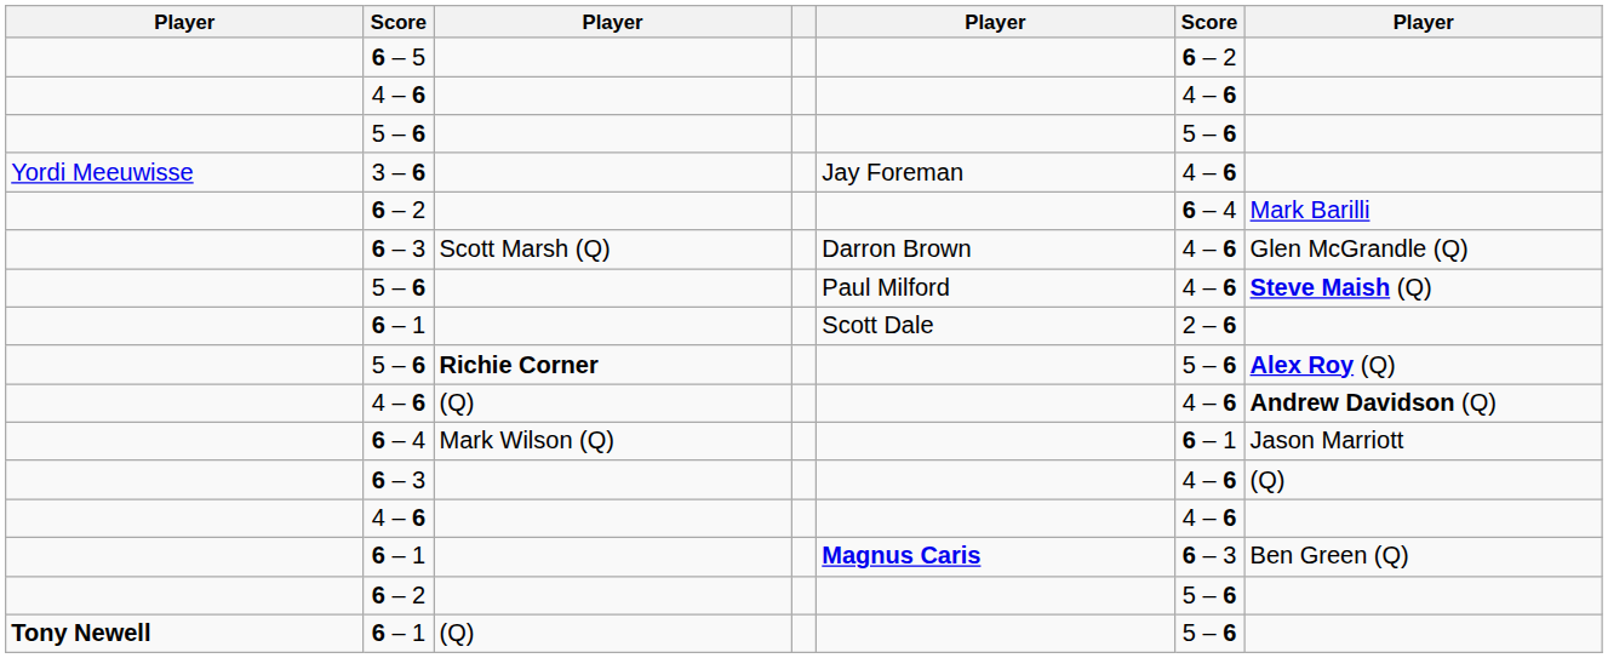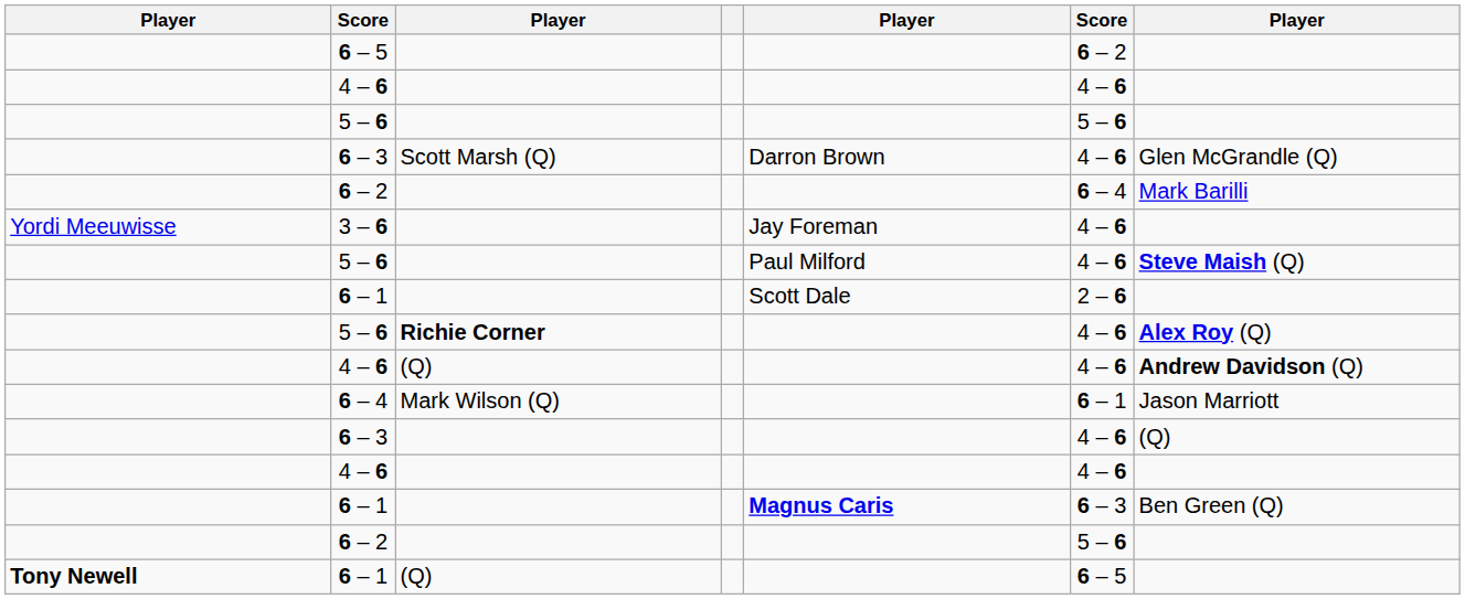 <table class="wikitable">
 <tr style="font-size:10pt;font-weight:bold">
 <th width=230>Player</th>
 <th width=40>Score</th>
 <th width=230>Player</th>
 <th width=10></th>
 <th width=230>Player</th>
 <th width=40>Score</th>
 <th width=230>Player</th>
 </tr>
 <tr>
 <td></td>
 <td align=center><strong>6</strong> – 5</td>
 <td></td>
 <td></td>
 <td></td>
 <td align=center><strong>6</strong> – 2</td>
 <td></td>
 </tr>
 <tr>
 <td></td>
 <td align=center>4 – <strong>6</strong></td>
 <td></td>
 <td></td>
 <td></td>
 <td align=center>4 – <strong>6</strong></td>
 <td></td>
 </tr>
 <tr>
 <td></td>
 <td align=center>5 – <strong>6</strong></td>
 <td></td>
 <td></td>
 <td></td>
 <td align=center>5 – <strong>6</strong></td>
 <td></td>
 </tr>
 <tr>
-<td> <a href='#'>Yordi Meeuwisse</a></td>
-<td align=center>3 – <strong>6</strong></td>
 <td></td>
+<td align=center><strong>6</strong> – 3</td>
+<td> Scott Marsh (Q)</td>
 <td></td>
-<td> Jay Foreman</td>
+<td> Darron Brown</td>
 <td align=center>4 – <strong>6</strong></td>
-<td></td>
+<td> Glen McGrandle (Q)</td>
 </tr>
 <tr>
 <td></td>
 <td align=center><strong>6</strong> – 2</td>
 <td></td>
 <td></td>
 <td></td>
 <td align=center><strong>6</strong> – 4</td>
 <td> <a href='#'>Mark Barilli</a></td>
 </tr>
 <tr>
+<td> <a href='#'>Yordi Meeuwisse</a></td>
+<td align=center>3 – <strong>6</strong></td>
 <td></td>
-<td align=center><strong>6</strong> – 3</td>
-<td> Scott Marsh (Q)</td>
 <td></td>
-<td> Darron Brown</td>
+<td> Jay Foreman</td>
 <td align=center>4 – <strong>6</strong></td>
-<td> Glen McGrandle (Q)</td>
+<td></td>
 </tr>
 <tr>
 <td></td>
 <td align=center>5 – <strong>6</strong></td>
 <td></td>
 <td></td>
 <td> Paul Milford</td>
 <td align=center>4 – <strong>6</strong></td>
 <td> <strong><a href='#'>Steve Maish</a></strong>  (Q)</td>
 </tr>
 <tr>
 <td></td>
 <td align=center><strong>6</strong> – 1</td>
 <td></td>
 <td></td>
 <td> Scott Dale</td>
 <td align=center>2 – <strong>6</strong></td>
 <td></td>
 </tr>
 <tr>
 <td></td>
 <td align=center>5 – <strong>6</strong></td>
 <td> <strong>Richie Corner</strong></td>
 <td></td>
 <td></td>
-<td align=center>5 – <strong>6</strong></td>
+<td align=center>4 – <strong>6</strong></td>
 <td> <strong><a href='#'>Alex Roy</a></strong> (Q)</td>
 </tr>
 <tr>
 <td></td>
 <td align=center>4 – <strong>6</strong></td>
 <td> (Q)</td>
 <td></td>
 <td></td>
 <td align=center>4 – <strong>6</strong></td>
 <td> <strong>Andrew Davidson</strong> (Q)</td>
 </tr>
 <tr>
 <td></td>
 <td align=center><strong>6</strong> – 4</td>
 <td> Mark Wilson (Q)</td>
 <td></td>
 <td></td>
 <td align=center><strong>6</strong> – 1</td>
 <td> Jason Marriott</td>
 </tr>
 <tr>
 <td></td>
 <td align=center><strong>6</strong> – 3</td>
 <td></td>
 <td></td>
 <td></td>
 <td align=center>4 – <strong>6</strong></td>
 <td> (Q)</td>
 </tr>
 <tr>
 <td></td>
 <td align=center>4 – <strong>6</strong></td>
 <td></td>
 <td></td>
 <td></td>
 <td align=center>4 – <strong>6</strong></td>
 <td></td>
 </tr>
 <tr>
 <td></td>
 <td align=center><strong>6</strong> – 1</td>
 <td></td>
 <td></td>
 <td> <strong><a href='#'>Magnus Caris</a></strong></td>
 <td align=center><strong>6</strong> – 3</td>
 <td> Ben Green (Q)</td>
 </tr>
 <tr>
 <td></td>
 <td align=center><strong>6</strong> – 2</td>
 <td></td>
 <td></td>
 <td></td>
 <td align=center>5 – <strong>6</strong></td>
 <td></td>
 </tr>
 <tr>
 <td> <strong>Tony Newell</strong></td>
 <td align=center><strong>6</strong> – 1</td>
 <td> (Q)</td>
 <td></td>
 <td></td>
-<td align=center>5 – <strong>6</strong></td>
+<td align=center><strong>6</strong> – 5</td>
 <td></td>
 </tr>
 </table>
